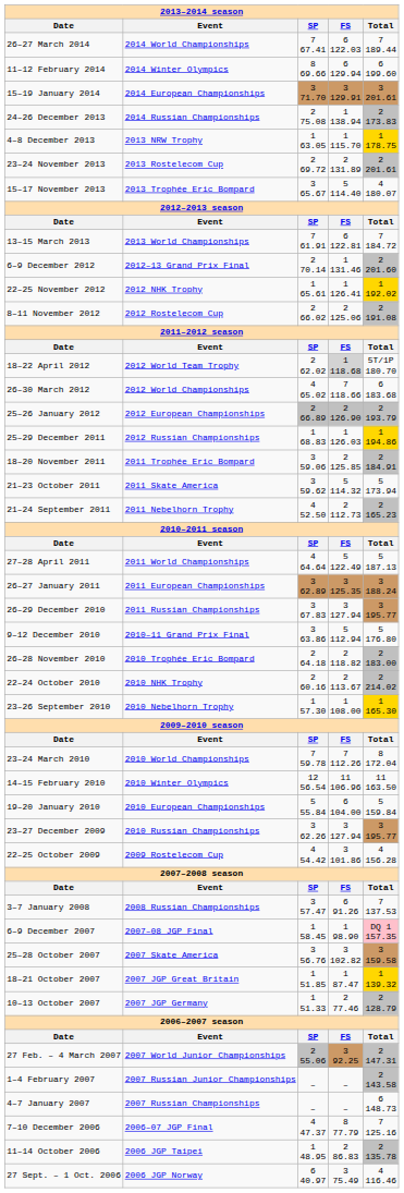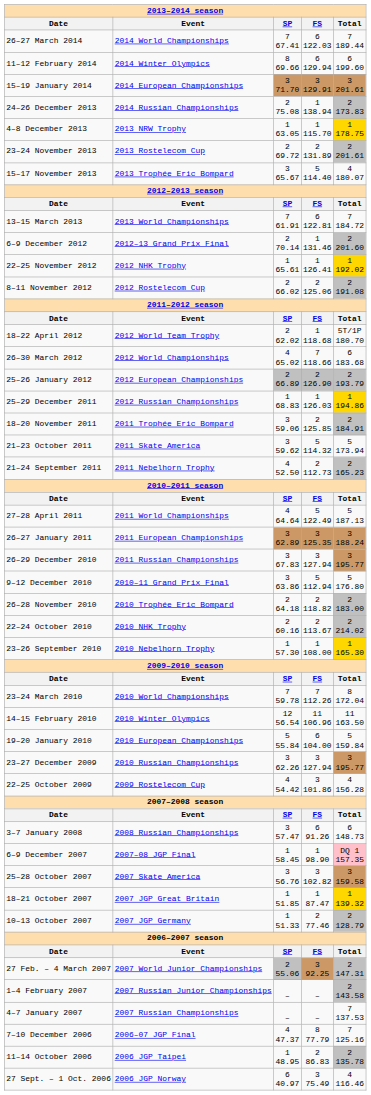 <table class="wikitable">
 <tr>
 <td style="background-color: #ffdead;" colspan=5 align=center><strong><a href='#'>2013–2014 season</a></strong></td>
 </tr>
 <tr>
 <th>Date</th>
 <th>Event</th>
 <th><a href='#'>SP</a></th>
 <th><a href='#'>FS</a></th>
 <th>Total</th>
 </tr>
 <tr>
 <td>26–27 March 2014</td>
 <td><a href='#'>2014 World Championships</a></td>
 <td align=center>7 <br> 67.41</td>
 <td align=center>6 <br> 122.03</td>
 <td align=center>7 <br> 189.44</td>
 </tr>
 <tr>
 <td>11–12 February 2014</td>
 <td><a href='#'>2014 Winter Olympics</a></td>
 <td align=center>8 <br> 69.66</td>
 <td align=center>6 <br> 129.94</td>
 <td align=center>6 <br> 199.60</td>
 </tr>
 <tr>
 <td>15–19 January 2014</td>
 <td><a href='#'>2014 European Championships</a></td>
 <td align=center bgcolor=cc9966>3 <br> 71.70</td>
 <td align=center bgcolor=cc9966>3 <br> 129.91</td>
 <td align=center bgcolor=cc9966>3 <br> 201.61</td>
 </tr>
 <tr>
 <td>24–26 December 2013</td>
 <td><a href='#'>2014 Russian Championships</a></td>
 <td align=center>2 <br> 75.08</td>
 <td align=center>1 <br> 138.94</td>
 <td align=center bgcolor=silver>2 <br> 173.83</td>
 </tr>
 <tr>
 <td>4–8 December 2013</td>
 <td><a href='#'>2013 NRW Trophy</a></td>
 <td align=center>1 <br> 63.05</td>
 <td align=center>1 <br> 115.70</td>
 <td align=center bgcolor=gold>1 <br> 178.75</td>
 </tr>
 <tr>
 <td>23–24 November 2013</td>
 <td><a href='#'>2013 Rostelecom Cup</a></td>
 <td align=center>2 <br> 69.72</td>
 <td align=center>2 <br> 131.89</td>
 <td align=center bgcolor=silver>2 <br> 201.61</td>
 </tr>
 <tr>
 <td>15–17 November 2013</td>
 <td><a href='#'>2013 Trophée Eric Bompard</a></td>
 <td align=center>3 <br> 65.67</td>
 <td align=center>5 <br> 114.40</td>
 <td align=center>4 <br> 180.07</td>
 </tr>
 <tr>
 <td style="background-color: #ffdead;" colspan=5 align=center><strong><a href='#'>2012–2013 season</a></strong></td>
 </tr>
 <tr>
 <th>Date</th>
 <th>Event</th>
 <th><a href='#'>SP</a></th>
 <th><a href='#'>FS</a></th>
 <th>Total</th>
 </tr>
 <tr>
 <td>13–15 March 2013</td>
 <td><a href='#'>2013 World Championships</a></td>
 <td align=center>7 <br> 61.91</td>
 <td align=center>6 <br> 122.81</td>
 <td align=center>7 <br> 184.72</td>
 </tr>
 <tr>
 <td>6–9 December 2012</td>
 <td><a href='#'>2012–13 Grand Prix Final</a></td>
 <td align=center>2 <br> 70.14</td>
 <td align=center>1 <br> 131.46</td>
 <td align=center bgcolor=silver>2 <br> 201.60</td>
 </tr>
 <tr>
 <td>22–25 November 2012</td>
 <td><a href='#'>2012 NHK Trophy</a></td>
 <td align=center>1 <br> 65.61</td>
 <td align=center>1 <br> 126.41</td>
 <td align=center bgcolor=gold>1 <br> 192.02</td>
 </tr>
 <tr>
 <td>8–11 November 2012</td>
 <td><a href='#'>2012 Rostelecom Cup</a></td>
 <td align=center>2 <br> 66.02</td>
 <td align=center>2 <br> 125.06</td>
 <td align=center bgcolor=silver>2 <br> 191.08</td>
 </tr>
 <tr>
 <td style="background-color: #ffdead;" colspan=5 align=center><strong><a href='#'>2011–2012 season</a></strong></td>
 </tr>
 <tr>
 <th>Date</th>
 <th>Event</th>
 <th><a href='#'>SP</a></th>
 <th><a href='#'>FS</a></th>
 <th>Total</th>
 </tr>
 <tr>
 <td>18–22 April 2012</td>
 <td><a href='#'>2012 World Team Trophy</a></td>
 <td align=center>2 <br> 62.02</td>
-<td align=center style="background: lightgrey;">1 <br> 118.68</td>
+<td align=center>1 <br> 118.68</td>
 <td align=center>5T/1P <br> 180.70</td>
 </tr>
 <tr>
 <td>26–30 March 2012</td>
 <td><a href='#'>2012 World Championships</a></td>
 <td align=center>4 <br> 65.02</td>
 <td align=center>7 <br> 118.66</td>
 <td align=center>6 <br> 183.68</td>
 </tr>
 <tr>
 <td>25–26 January 2012</td>
 <td><a href='#'>2012 European Championships</a></td>
 <td align=center bgcolor=silver>2 <br> 66.89</td>
 <td align=center bgcolor=silver>2 <br> 126.90</td>
 <td align=center bgcolor=silver>2 <br> 193.79</td>
 </tr>
 <tr>
 <td>25–29 December 2011</td>
 <td><a href='#'>2012 Russian Championships</a></td>
 <td align=center>1 <br> 68.83</td>
 <td align=center>1 <br> 126.03</td>
 <td align=center bgcolor=gold>1 <br> 194.86</td>
 </tr>
 <tr>
 <td>18–20 November 2011</td>
 <td><a href='#'>2011 Trophée Eric Bompard</a></td>
 <td align=center>3 <br> 59.06</td>
 <td align=center>2 <br> 125.85</td>
 <td align=center bgcolor=silver>2 <br> 184.91</td>
 </tr>
 <tr>
 <td>21–23 October 2011</td>
 <td><a href='#'>2011 Skate America</a></td>
 <td align=center>3 <br> 59.62</td>
 <td align=center>5 <br> 114.32</td>
 <td align=center>5 <br> 173.94</td>
 </tr>
 <tr>
 <td>21–24 September 2011</td>
 <td><a href='#'>2011 Nebelhorn Trophy</a></td>
 <td align=center>4 <br> 52.50</td>
 <td align=center>2 <br> 112.73</td>
 <td align=center bgcolor=silver>2 <br> 165.23</td>
 </tr>
 <tr>
 <td style="background-color: #ffdead;" colspan=5 align=center><strong><a href='#'>2010–2011 season</a></strong></td>
 </tr>
 <tr>
 <th>Date</th>
 <th>Event</th>
 <th><a href='#'>SP</a></th>
 <th><a href='#'>FS</a></th>
 <th>Total</th>
 </tr>
 <tr>
 <td>27–28 April 2011</td>
 <td><a href='#'>2011 World Championships</a></td>
 <td align=center>4 <br> 64.64</td>
 <td align=center>5 <br> 122.49</td>
 <td align=center>5 <br> 187.13</td>
 </tr>
 <tr>
 <td>26–27 January 2011</td>
 <td><a href='#'>2011 European Championships</a></td>
 <td align=center bgcolor=cc9966>3 <br> 62.89</td>
 <td align=center bgcolor=cc9966>3 <br> 125.35</td>
 <td align=center bgcolor=cc9966>3 <br> 188.24</td>
 </tr>
 <tr>
 <td>26–29 December 2010</td>
 <td><a href='#'>2011 Russian Championships</a></td>
 <td align=center>3 <br> 67.83</td>
 <td align=center>3 <br> 127.94</td>
 <td align=center bgcolor=cc9966>3 <br> 195.77</td>
 </tr>
 <tr>
 <td>9–12 December 2010</td>
 <td><a href='#'>2010–11 Grand Prix Final</a></td>
 <td align=center>3 <br> 63.86</td>
 <td align=center>5 <br> 112.94</td>
 <td align=center>5 <br> 176.80</td>
 </tr>
 <tr>
 <td>26–28 November 2010</td>
 <td><a href='#'>2010 Trophée Eric Bompard</a></td>
 <td align=center>2 <br> 64.18</td>
 <td align=center>2 <br> 118.82</td>
 <td align=center bgcolor=silver>2 <br> 183.00</td>
 </tr>
 <tr>
 <td>22–24 October 2010</td>
 <td><a href='#'>2010 NHK Trophy</a></td>
 <td align=center>2 <br> 60.16</td>
 <td align=center>2 <br> 113.67</td>
 <td align=center bgcolor=silver>2 <br> 214.02</td>
 </tr>
 <tr>
 <td>23–26 September 2010</td>
 <td><a href='#'>2010 Nebelhorn Trophy</a></td>
 <td align=center>1 <br> 57.30</td>
 <td align=center>1 <br> 108.00</td>
 <td align=center bgcolor=gold>1 <br> 165.30</td>
 </tr>
 <tr>
 <td style="background-color: #ffdead;" colspan=5 align=center><strong><a href='#'>2009–2010 season</a></strong></td>
 </tr>
 <tr>
 <th>Date</th>
 <th>Event</th>
 <th><a href='#'>SP</a></th>
 <th><a href='#'>FS</a></th>
 <th>Total</th>
 </tr>
 <tr>
 <td>23–24 March 2010</td>
 <td><a href='#'>2010 World Championships</a></td>
 <td align=center>7 <br> 59.78</td>
 <td align=center>7 <br> 112.26</td>
 <td align=center>8 <br> 172.04</td>
 </tr>
 <tr>
 <td>14–15 February 2010</td>
 <td><a href='#'>2010 Winter Olympics</a></td>
 <td align=center>12 <br> 56.54</td>
 <td align=center>11 <br> 106.96</td>
 <td align=center>11 <br> 163.50</td>
 </tr>
 <tr>
 <td>19–20 January 2010</td>
 <td><a href='#'>2010 European Championships</a></td>
 <td align=center>5 <br> 55.84</td>
 <td align=center>6 <br> 104.00</td>
 <td align=center>5 <br> 159.84</td>
 </tr>
 <tr>
 <td>23–27 December 2009</td>
 <td><a href='#'>2010 Russian Championships</a></td>
 <td align=center>3 <br> 62.26</td>
 <td align=center>3 <br> 127.94</td>
 <td align=center bgcolor=cc9966>3 <br> 195.77</td>
 </tr>
 <tr>
 <td>22–25 October 2009</td>
 <td><a href='#'>2009 Rostelecom Cup</a></td>
 <td align=center>4 <br> 54.42</td>
 <td align=center>3 <br> 101.86</td>
 <td align=center>4 <br> 156.28</td>
 </tr>
 <tr>
 <td style="background-color: #ffdead;" colspan=5 align=center><strong>2007–2008 season</strong></td>
 </tr>
 <tr>
 <th>Date</th>
 <th>Event</th>
 <th><a href='#'>SP</a></th>
 <th><a href='#'>FS</a></th>
 <th>Total</th>
 </tr>
 <tr>
 <td>3–7 January 2008</td>
 <td><a href='#'>2008 Russian Championships</a></td>
 <td align=center>3 <br> 57.47</td>
 <td align=center>6 <br> 91.26</td>
-<td align=center>7 <br> 137.53</td>
+<td align=center>6 <br> 148.73</td>
 </tr>
 <tr>
 <td>6–9 December 2007</td>
 <td><a href='#'>2007–08 JGP Final</a></td>
 <td align=center>1 <br> 58.45</td>
 <td align=center>1 <br> 98.90</td>
 <td align=center bgcolor=pink>DQ 1 <br> 157.35</td>
 </tr>
 <tr>
 <td>25–28 October 2007</td>
 <td><a href='#'>2007 Skate America</a></td>
 <td align=center>3 <br> 56.76</td>
 <td align=center>3 <br> 102.82</td>
 <td align=center bgcolor=cc9966>3 <br> 159.58</td>
 </tr>
 <tr>
 <td>18–21 October 2007</td>
 <td><a href='#'>2007 JGP Great Britain</a></td>
 <td align=center>1 <br> 51.85</td>
 <td align=center>1 <br> 87.47</td>
 <td align=center bgcolor=gold>1 <br> 139.32</td>
 </tr>
 <tr>
 <td>10–13 October 2007</td>
 <td><a href='#'>2007 JGP Germany</a></td>
 <td align=center>1 <br> 51.33</td>
 <td align=center>2 <br> 77.46</td>
 <td align=center bgcolor=silver>2 <br> 128.79</td>
 </tr>
 <tr>
 <td style="background-color: #ffdead;" colspan=5 align=center><strong>2006–2007 season</strong></td>
 </tr>
 <tr>
 <th>Date</th>
 <th>Event</th>
 <th><a href='#'>SP</a></th>
 <th><a href='#'>FS</a></th>
 <th>Total</th>
 </tr>
 <tr>
 <td>27 Feb. – 4 March 2007</td>
 <td><a href='#'>2007 World Junior Championships</a></td>
 <td align=center bgcolor=silver>2 <br> 55.06</td>
 <td align=center bgcolor=cc9966>3 <br> 92.25</td>
 <td align=center bgcolor=silver>2 <br> 147.31</td>
 </tr>
 <tr>
 <td>1–4 February 2007</td>
 <td><a href='#'>2007 Russian Junior Championships</a></td>
 <td align=center><br> –</td>
 <td align=center><br> –</td>
 <td align=center bgcolor=silver>2 <br> 143.58</td>
 </tr>
 <tr>
 <td>4–7 January 2007</td>
 <td><a href='#'>2007 Russian Championships</a></td>
 <td align=center><br> –</td>
 <td align=center><br> –</td>
-<td align=center>6 <br> 148.73</td>
+<td align=center>7 <br> 137.53</td>
 </tr>
 <tr>
 <td>7–10 December 2006</td>
 <td><a href='#'>2006–07 JGP Final</a></td>
 <td align=center>4 <br> 47.37</td>
 <td align=center>8 <br> 77.79</td>
 <td align=center>7 <br> 125.16</td>
 </tr>
 <tr>
 <td>11–14 October 2006</td>
 <td><a href='#'>2006 JGP Taipei</a></td>
 <td align=center>1 <br> 48.95</td>
 <td align=center>2 <br> 86.83</td>
 <td align=center bgcolor=silver>2 <br> 135.78</td>
 </tr>
 <tr>
 <td>27 Sept. – 1 Oct. 2006</td>
 <td><a href='#'>2006 JGP Norway</a></td>
 <td align=center>6 <br> 40.97</td>
 <td align=center>3 <br> 75.49</td>
 <td align=center>4 <br> 116.46</td>
 </tr>
 </table>
